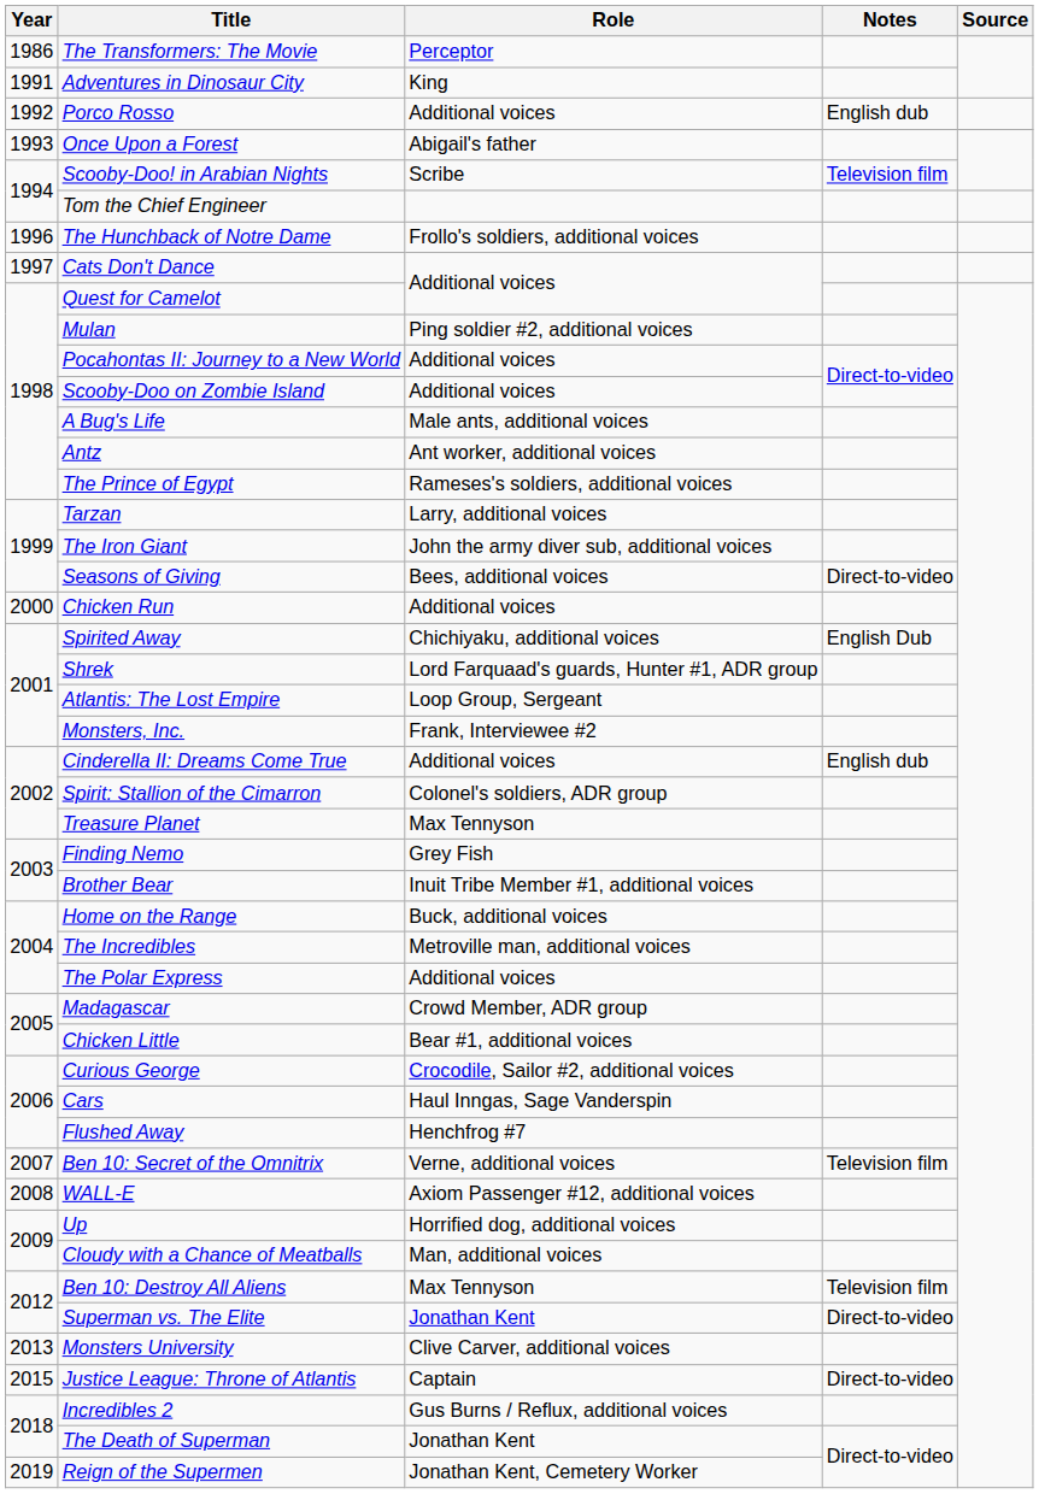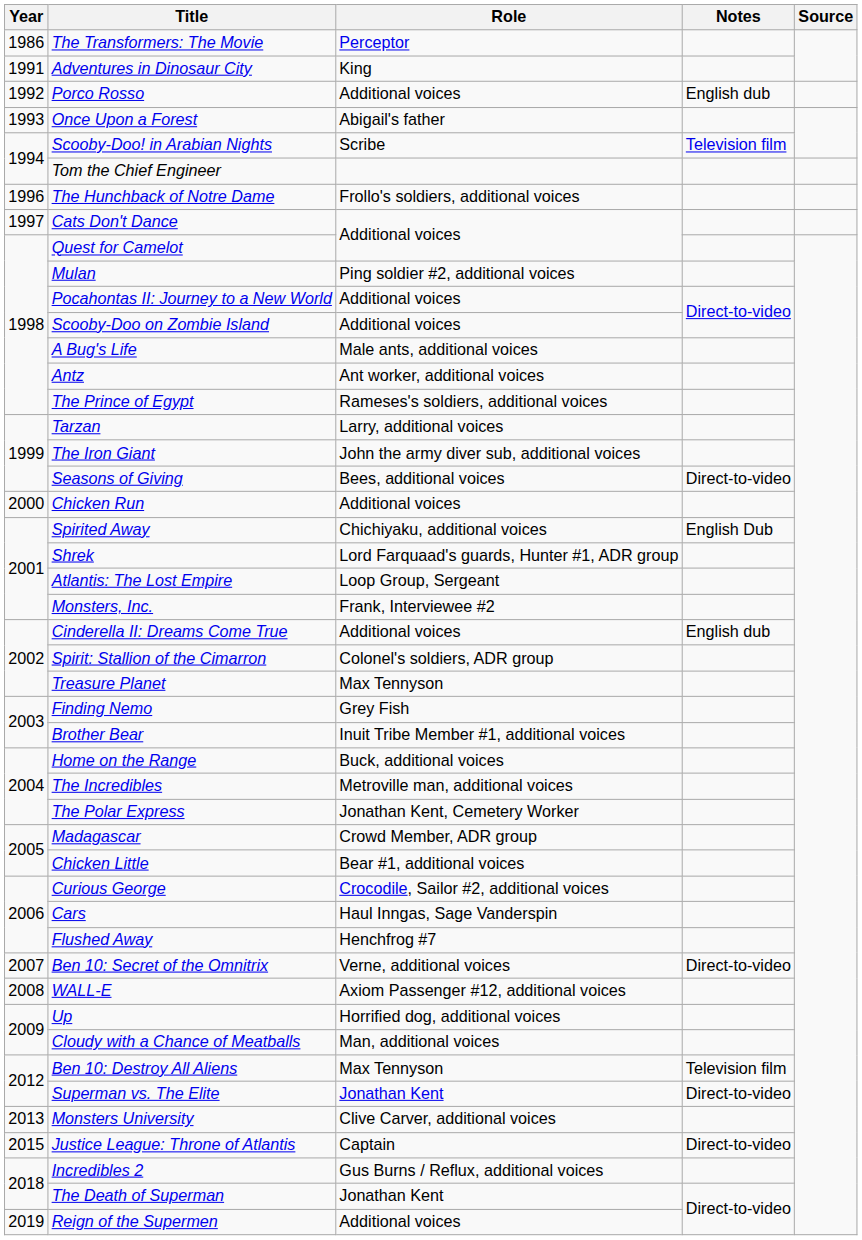 <table class="wikitable sortable">
 <tr>
 <th>Year</th>
 <th>Title</th>
 <th>Role</th>
 <th>Notes</th>
 <th>Source</th>
 </tr>
 <tr>
 <td>1986</td>
 <td><em><a href='#'>The Transformers: The Movie</a></em></td>
 <td><a href='#'>Perceptor</a></td>
 <td></td>
 <td rowspan="2"></td>
 </tr>
 <tr>
 <td>1991</td>
 <td><em><a href='#'>Adventures in Dinosaur City</a></em></td>
 <td>King</td>
 <td></td>
 </tr>
 <tr>
 <td>1992</td>
 <td><em><a href='#'>Porco Rosso</a></em></td>
 <td>Additional voices</td>
 <td>English dub</td>
 <td></td>
 </tr>
 <tr>
 <td>1993</td>
 <td><em><a href='#'>Once Upon a Forest</a></em></td>
 <td>Abigail's father</td>
 <td></td>
 <td rowspan="2"></td>
 </tr>
 <tr>
 <td rowspan="2">1994</td>
 <td><em><a href='#'>Scooby-Doo! in Arabian Nights</a></em></td>
 <td>Scribe</td>
 <td><a href='#'>Television film</a></td>
 </tr>
 <tr>
 <td><em>Tom the Chief Engineer</em></td>
 <td></td>
 <td></td>
 <td></td>
 </tr>
 <tr>
 <td>1996</td>
 <td><em><a href='#'>The Hunchback of Notre Dame</a></em></td>
 <td>Frollo's soldiers, additional voices</td>
 <td></td>
 <td></td>
 </tr>
 <tr>
 <td>1997</td>
 <td><em><a href='#'>Cats Don't Dance</a></em></td>
 <td rowspan=2>Additional voices</td>
 <td></td>
 <td></td>
 </tr>
 <tr>
 <td rowspan=7>1998</td>
 <td><em><a href='#'>Quest for Camelot</a></em></td>
 <td></td>
 <td rowspan="39"></td>
 </tr>
 <tr>
 <td><em><a href='#'>Mulan</a></em></td>
 <td>Ping soldier #2, additional voices</td>
 <td></td>
 </tr>
 <tr>
 <td><em><a href='#'>Pocahontas II: Journey to a New World</a></em></td>
 <td>Additional voices</td>
 <td rowspan="2"><a href='#'>Direct-to-video</a></td>
 </tr>
 <tr>
 <td><em><a href='#'>Scooby-Doo on Zombie Island</a></em></td>
 <td>Additional voices</td>
 </tr>
 <tr>
 <td><em><a href='#'>A Bug's Life</a></em></td>
 <td>Male ants, additional voices</td>
 </tr>
 <tr>
 <td><em><a href='#'>Antz</a></em></td>
 <td>Ant worker, additional voices</td>
 <td></td>
 </tr>
 <tr>
 <td><em><a href='#'>The Prince of Egypt</a></em></td>
 <td>Rameses's soldiers, additional voices</td>
 <td></td>
 </tr>
 <tr>
 <td rowspan=3>1999</td>
 <td><em><a href='#'>Tarzan</a></em></td>
 <td>Larry, additional voices</td>
 <td></td>
 </tr>
 <tr>
 <td><em><a href='#'>The Iron Giant</a></em></td>
 <td>John the army diver sub, additional voices</td>
 <td></td>
 </tr>
 <tr>
 <td><em><a href='#'>Seasons of Giving</a></em></td>
 <td>Bees, additional voices</td>
 <td>Direct-to-video</td>
 </tr>
 <tr>
 <td>2000</td>
 <td><em><a href='#'>Chicken Run</a></em></td>
 <td>Additional voices</td>
 </tr>
 <tr>
 <td rowspan="4">2001</td>
 <td><em><a href='#'>Spirited Away</a></em></td>
 <td>Chichiyaku, additional voices</td>
 <td>English Dub</td>
 </tr>
 <tr>
 <td><em><a href='#'>Shrek</a></em></td>
 <td>Lord Farquaad's guards, Hunter #1, ADR group</td>
 <td></td>
 </tr>
 <tr>
 <td><em><a href='#'>Atlantis: The Lost Empire</a></em></td>
 <td>Loop Group, Sergeant</td>
 <td></td>
 </tr>
 <tr>
 <td><em><a href='#'>Monsters, Inc.</a></em></td>
 <td>Frank, Interviewee #2</td>
 <td></td>
 </tr>
 <tr>
 <td rowspan=3>2002</td>
 <td><em><a href='#'>Cinderella II: Dreams Come True</a></em></td>
 <td>Additional voices</td>
 <td>English dub</td>
 </tr>
 <tr>
 <td><em><a href='#'>Spirit: Stallion of the Cimarron</a></em></td>
 <td>Colonel's soldiers, ADR group</td>
 <td></td>
 </tr>
 <tr>
 <td><em><a href='#'>Treasure Planet</a></em></td>
 <td>Max Tennyson</td>
 <td></td>
 </tr>
 <tr>
 <td rowspan=2>2003</td>
 <td><em><a href='#'>Finding Nemo</a></em></td>
 <td>Grey Fish</td>
 <td></td>
 </tr>
 <tr>
 <td><em><a href='#'>Brother Bear</a></em></td>
 <td>Inuit Tribe Member #1, additional voices</td>
 <td></td>
 </tr>
 <tr>
 <td rowspan=3>2004</td>
 <td><em><a href='#'>Home on the Range</a></em></td>
 <td>Buck, additional voices</td>
 <td></td>
 </tr>
 <tr>
 <td><em><a href='#'>The Incredibles</a></em></td>
 <td>Metroville man, additional voices</td>
 <td></td>
 </tr>
 <tr>
 <td><em><a href='#'>The Polar Express</a></em></td>
-<td>Additional voices</td>
+<td>Jonathan Kent, Cemetery Worker</td>
 <td></td>
 </tr>
 <tr>
 <td rowspan="2">2005</td>
 <td><em><a href='#'>Madagascar</a></em></td>
 <td>Crowd Member, ADR group</td>
 <td></td>
 </tr>
 <tr>
 <td><em><a href='#'>Chicken Little</a></em></td>
 <td>Bear #1, additional voices</td>
 <td></td>
 </tr>
 <tr>
 <td rowspan=3>2006</td>
 <td><em><a href='#'>Curious George</a></em></td>
 <td><a href='#'>Crocodile</a>, Sailor #2, additional voices</td>
 <td></td>
 </tr>
 <tr>
 <td><em><a href='#'>Cars</a></em></td>
 <td>Haul Inngas, Sage Vanderspin</td>
 <td></td>
 </tr>
 <tr>
 <td><em><a href='#'>Flushed Away</a></em></td>
 <td>Henchfrog #7</td>
 <td></td>
 </tr>
 <tr>
 <td>2007</td>
 <td><em><a href='#'>Ben 10: Secret of the Omnitrix</a></em></td>
 <td>Verne, additional voices</td>
-<td>Television film</td>
+<td>Direct-to-video</td>
 </tr>
 <tr>
 <td>2008</td>
 <td><em><a href='#'>WALL-E</a></em></td>
 <td>Axiom Passenger #12, additional voices</td>
 <td></td>
 </tr>
 <tr>
 <td rowspan=2>2009</td>
 <td><em><a href='#'>Up</a></em></td>
 <td>Horrified dog, additional voices</td>
 <td></td>
 </tr>
 <tr>
 <td><em><a href='#'>Cloudy with a Chance of Meatballs</a></em></td>
 <td>Man, additional voices</td>
 <td></td>
 </tr>
 <tr>
 <td rowspan=2>2012</td>
 <td><em><a href='#'>Ben 10: Destroy All Aliens</a></em></td>
 <td>Max Tennyson</td>
 <td>Television film</td>
 </tr>
 <tr>
 <td><em><a href='#'>Superman vs. The Elite</a></em></td>
 <td><a href='#'>Jonathan Kent</a></td>
 <td>Direct-to-video</td>
 </tr>
 <tr>
 <td>2013</td>
 <td><em><a href='#'>Monsters University</a></em></td>
 <td>Clive Carver, additional voices</td>
 <td></td>
 </tr>
 <tr>
 <td>2015</td>
 <td><em><a href='#'>Justice League: Throne of Atlantis</a></em></td>
 <td>Captain</td>
 <td>Direct-to-video</td>
 </tr>
 <tr>
 <td rowspan=2>2018</td>
 <td><em><a href='#'>Incredibles 2</a></em></td>
 <td>Gus Burns / Reflux, additional voices</td>
 <td></td>
 </tr>
 <tr>
 <td><em><a href='#'>The Death of Superman</a></em></td>
 <td>Jonathan Kent</td>
 <td rowspan="2">Direct-to-video</td>
 </tr>
 <tr>
 <td>2019</td>
 <td><em><a href='#'>Reign of the Supermen</a></em></td>
-<td>Jonathan Kent, Cemetery Worker</td>
+<td>Additional voices</td>
 </tr>
 </table>
